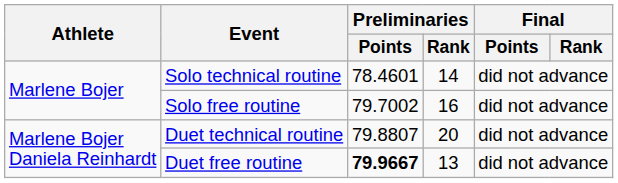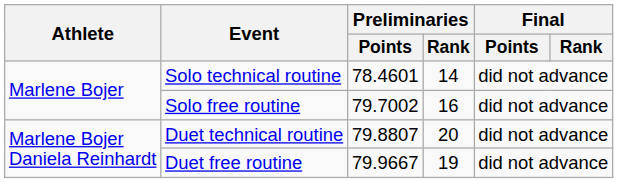 <table class=wikitable style="font-size:90%">
 <tr>
 <th rowspan="2">Athlete</th>
 <th rowspan="2">Event</th>
 <th colspan="2">Preliminaries</th>
 <th colspan="2">Final</th>
 </tr>
 <tr style="font-size:95%">
 <th>Points</th>
 <th>Rank</th>
 <th>Points</th>
 <th>Rank</th>
 </tr>
 <tr align=center>
 <td align=left rowspan=2><a href='#'>Marlene Bojer</a></td>
 <td align=left><a href='#'>Solo technical routine</a></td>
 <td>78.4601</td>
 <td>14</td>
 <td colspan=2>did not advance</td>
 </tr>
 <tr align=center>
 <td align=left><a href='#'>Solo free routine</a></td>
 <td>79.7002</td>
 <td>16</td>
 <td colspan=2>did not advance</td>
 </tr>
 <tr align=center>
 <td align=left rowspan=2><a href='#'>Marlene Bojer</a><br><a href='#'>Daniela Reinhardt</a></td>
 <td align=left><a href='#'>Duet technical routine</a></td>
 <td>79.8807</td>
 <td>20</td>
 <td colspan=2>did not advance</td>
 </tr>
 <tr align=center>
 <td align=left><a href='#'>Duet free routine</a></td>
-<td><strong>79.9667</strong></td>
-<td>13</td>
+<td>79.9667</td>
+<td>19</td>
 <td colspan=2>did not advance</td>
 </tr>
 </table>
